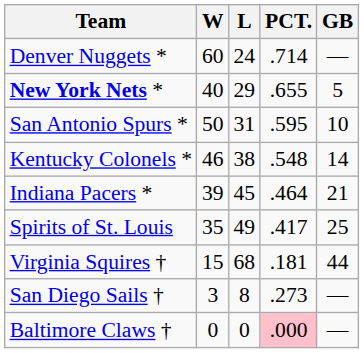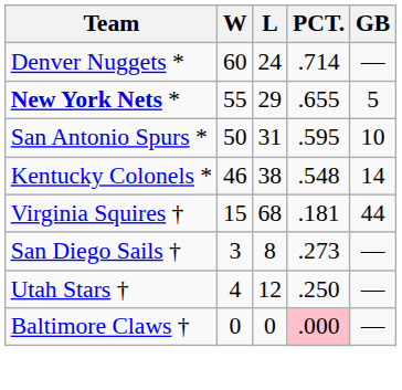 <table class="wikitable" style="text-align:center;">
 <tr>
 <th>Team</th>
 <th>W</th>
 <th>L</th>
 <th>PCT.</th>
 <th>GB</th>
 </tr>
 <tr>
 <td align="left"><a href='#'>Denver Nuggets</a> *</td>
 <td>60</td>
 <td>24</td>
 <td>.714</td>
 <td>—</td>
 </tr>
 <tr>
 <td align="left"><strong><a href='#'>New York Nets</a></strong> *</td>
-<td>40</td>
+<td>55</td>
 <td>29</td>
 <td>.655</td>
 <td>5</td>
 </tr>
 <tr>
 <td align="left"><a href='#'>San Antonio Spurs</a> *</td>
 <td>50</td>
 <td>31</td>
 <td>.595</td>
 <td>10</td>
 </tr>
 <tr>
 <td align="left"><a href='#'>Kentucky Colonels</a> *</td>
 <td>46</td>
 <td>38</td>
 <td>.548</td>
 <td>14</td>
 </tr>
 <tr>
-<td align="left"><a href='#'>Indiana Pacers</a> *</td>
-<td>39</td>
-<td>45</td>
-<td>.464</td>
-<td>21</td>
-</tr>
-<tr>
-<td align="left"><a href='#'>Spirits of St. Louis</a></td>
-<td>35</td>
-<td>49</td>
-<td>.417</td>
-<td>25</td>
-</tr>
-<tr>
 <td align="left"><a href='#'>Virginia Squires</a> †</td>
 <td>15</td>
 <td>68</td>
 <td>.181</td>
 <td>44</td>
 </tr>
 <tr>
 <td align="left"><a href='#'>San Diego Sails</a> †</td>
 <td>3</td>
 <td>8</td>
 <td>.273</td>
 <td>—</td>
 </tr>
 <tr>
+<td align="left"><a href='#'>Utah Stars</a> †</td>
+<td>4</td>
+<td>12</td>
+<td>.250</td>
+<td>—</td>
+</tr>
+<tr>
 <td align="left"><a href='#'>Baltimore Claws</a> †</td>
 <td>0</td>
 <td>0</td>
 <td style="background: pink;">.000</td>
 <td>—</td>
 </tr>
 </table>
